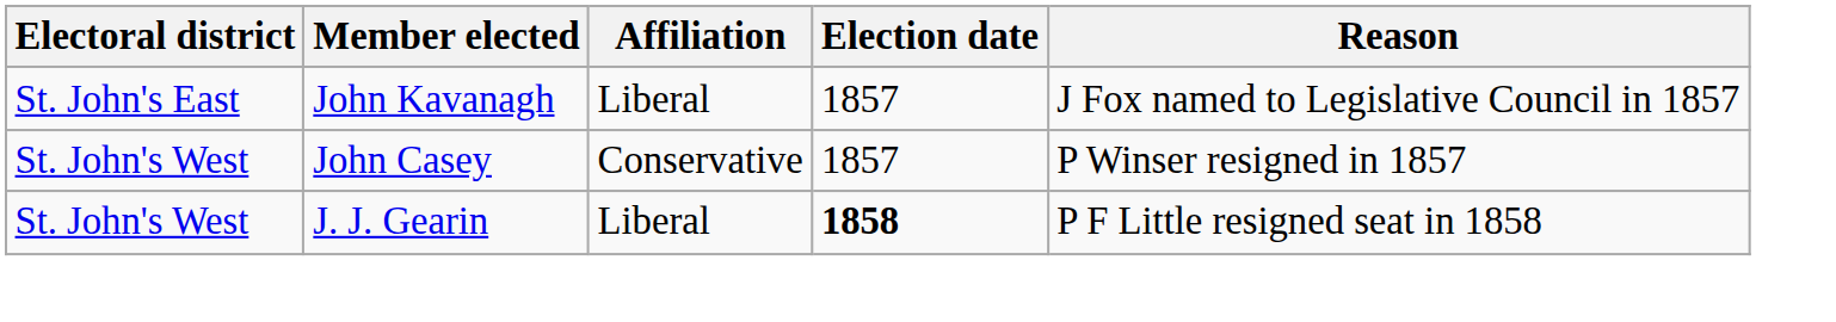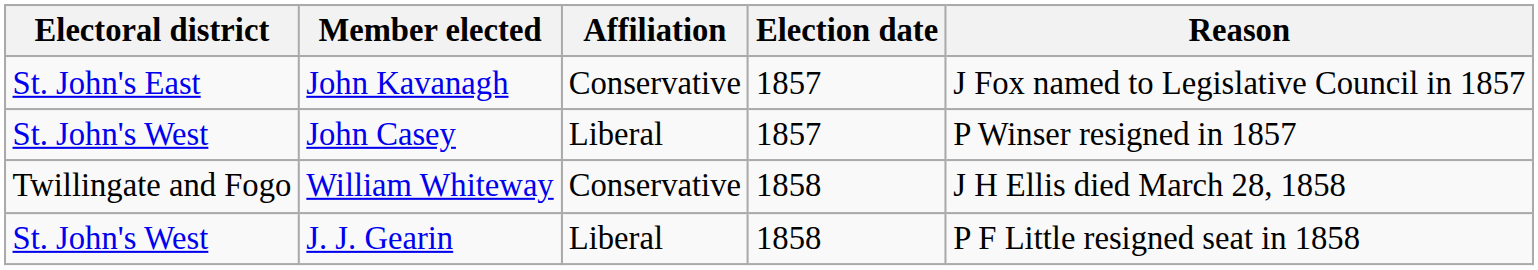 <table class="wikitable sortable">
 <tr>
 <th>Electoral district</th>
 <th>Member elected</th>
 <th>Affiliation</th>
 <th>Election date</th>
 <th>Reason</th>
 </tr>
 <tr>
 <td><a href='#'>St. John's East</a></td>
 <td><a href='#'>John Kavanagh</a></td>
-<td>Liberal</td>
+<td>Conservative</td>
 <td>1857</td>
 <td>J Fox named to Legislative Council in 1857</td>
 </tr>
 <tr>
 <td><a href='#'>St. John's West</a></td>
 <td><a href='#'>John Casey</a></td>
-<td>Conservative</td>
+<td>Liberal</td>
 <td>1857</td>
 <td>P Winser resigned in 1857</td>
+</tr>
+<tr>
+<td>Twillingate and Fogo</td>
+<td><a href='#'>William Whiteway</a></td>
+<td>Conservative</td>
+<td>1858</td>
+<td>J H Ellis died March 28, 1858</td>
 </tr>
 <tr>
 <td><a href='#'>St. John's West</a></td>
 <td><a href='#'>J. J. Gearin</a></td>
 <td>Liberal</td>
-<td><strong>1858</strong></td>
+<td>1858</td>
 <td>P F Little resigned seat in 1858</td>
 </tr>
 </table>
